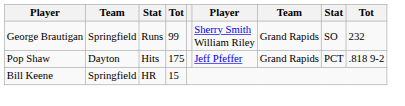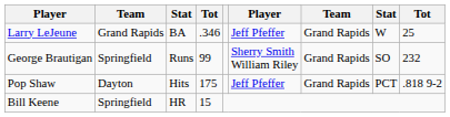 <table class="wikitable">
 <tr>
 <th>Player</th>
 <th>Team</th>
 <th>Stat</th>
 <th>Tot</th>
 <th></th>
 <th>Player</th>
 <th>Team</th>
 <th>Stat</th>
 <th>Tot</th>
+</tr>
+<tr>
+<td><a href='#'>Larry LeJeune</a></td>
+<td>Grand Rapids</td>
+<td>BA</td>
+<td>.346</td>
+<td></td>
+<td><a href='#'>Jeff Pfeffer</a></td>
+<td>Grand Rapids</td>
+<td>W</td>
+<td>25</td>
 </tr>
 <tr>
 <td>George Brautigan</td>
 <td>Springfield</td>
 <td>Runs</td>
 <td>99</td>
 <td></td>
 <td><a href='#'>Sherry Smith</a><br>William Riley</td>
 <td>Grand Rapids</td>
 <td>SO</td>
 <td>232</td>
 </tr>
 <tr>
 <td>Pop Shaw</td>
 <td>Dayton</td>
 <td>Hits</td>
 <td>175</td>
 <td></td>
 <td><a href='#'>Jeff Pfeffer</a></td>
 <td>Grand Rapids</td>
 <td>PCT</td>
 <td>.818 9-2</td>
 </tr>
 <tr>
 <td>Bill Keene</td>
 <td>Springfield</td>
 <td>HR</td>
 <td>15</td>
 </tr>
 </table>
